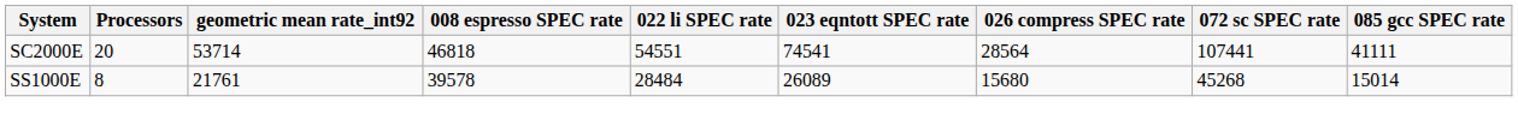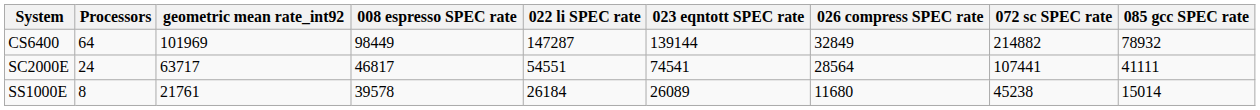 <table width="100%" class="wikitable sortable">
 <tr>
 <th>System</th>
 <th>Processors</th>
 <th>geometric mean rate_int92</th>
 <th>008 espresso SPEC rate</th>
 <th>022 li SPEC rate</th>
 <th>023 eqntott SPEC rate</th>
 <th>026 compress SPEC rate</th>
 <th>072 sc SPEC rate</th>
 <th>085 gcc SPEC rate</th>
 </tr>
 <tr>
+<td>CS6400</td>
+<td>64</td>
+<td>101969</td>
+<td>98449</td>
+<td>147287</td>
+<td>139144</td>
+<td>32849</td>
+<td>214882</td>
+<td>78932</td>
+</tr>
+<tr>
 <td>SC2000E</td>
-<td>20</td>
-<td>53714</td>
-<td>46818</td>
+<td>24</td>
+<td>63717</td>
+<td>46817</td>
 <td>54551</td>
 <td>74541</td>
 <td>28564</td>
 <td>107441</td>
 <td>41111</td>
 </tr>
 <tr>
 <td>SS1000E</td>
 <td>8</td>
 <td>21761</td>
 <td>39578</td>
-<td>28484</td>
+<td>26184</td>
 <td>26089</td>
-<td>15680</td>
-<td>45268</td>
+<td>11680</td>
+<td>45238</td>
 <td>15014</td>
 </tr>
 </table>
